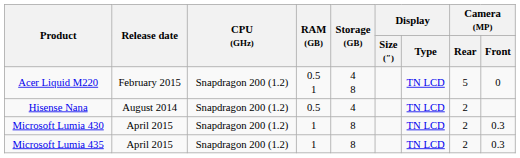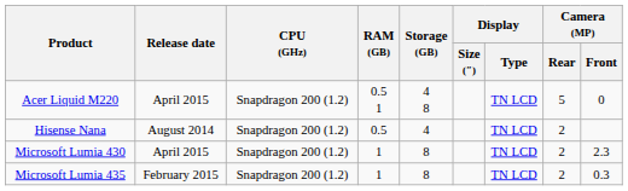 <table class="wikitable sortable" style="font-size: small; text-align: center; width: 100%;">
 <tr>
 <th rowspan="2">Product</th>
 <th rowspan="2">Release date</th>
 <th rowspan="2">CPU<br><small>(GHz)</small></th>
 <th rowspan="2">RAM<br><small>(GB)</small></th>
 <th rowspan="2">Storage<br><small>(GB)</small></th>
 <th colspan="2">Display</th>
 <th colspan="2">Camera<br><small>(MP)</small></th>
 </tr>
 <tr>
 <th>Size<br><small>(″)</small></th>
 <th>Type</th>
 <th>Rear</th>
 <th>Front</th>
 </tr>
 <tr>
 <td><a href='#'>Acer Liquid M220</a></td>
-<td style="text-align:center;">February 2015</td>
+<td style="text-align:center;">April 2015</td>
 <td>Snapdragon 200 (1.2)</td>
 <td>0.5<br>1</td>
 <td>4<br>8</td>
 <td></td>
 <td style="text-align:center;"><a href='#'>TN LCD</a></td>
 <td>5</td>
 <td>0</td>
 </tr>
 <tr>
 <td><a href='#'> Hisense Nana</a></td>
 <td style="text-align:center;">August 2014</td>
 <td>Snapdragon 200 (1.2)</td>
 <td>0.5</td>
 <td>4</td>
 <td></td>
 <td style="text-align:center;"><a href='#'>TN LCD</a></td>
 <td>2</td>
 <td></td>
 </tr>
 <tr>
 <td><a href='#'>Microsoft Lumia 430</a></td>
 <td style="text-align:center;">April 2015</td>
 <td>Snapdragon 200 (1.2)</td>
 <td>1</td>
 <td>8</td>
 <td></td>
 <td style="text-align:center;"><a href='#'>TN LCD</a></td>
 <td>2</td>
-<td>0.3</td>
+<td>2.3</td>
 </tr>
 <tr>
 <td><a href='#'>Microsoft Lumia 435</a></td>
-<td style="text-align:center;">April 2015</td>
+<td style="text-align:center;">February 2015</td>
 <td>Snapdragon 200 (1.2)</td>
 <td>1</td>
 <td>8</td>
 <td></td>
 <td style="text-align:center;"><a href='#'>TN LCD</a></td>
 <td>2</td>
 <td>0.3</td>
 </tr>
 </table>
